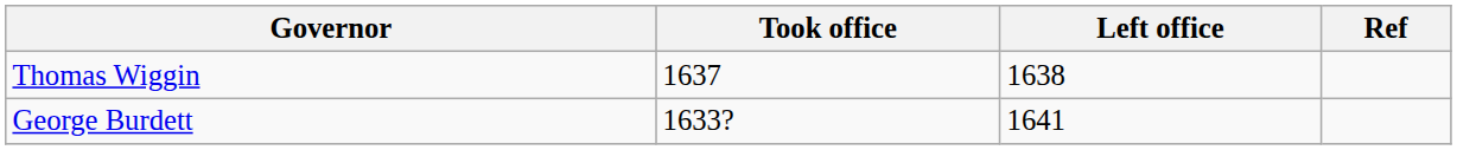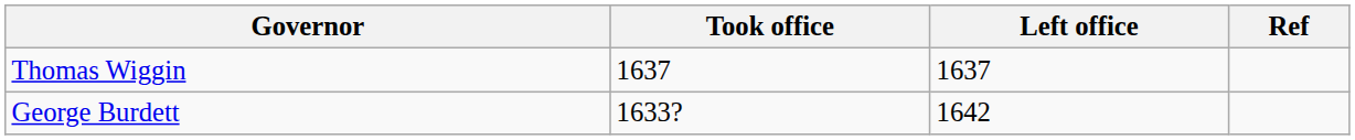 <table class=wikitable width=50%>
 <tr>
 <th scope="col" width=45%>Governor</th>
 <th scope="col">Took office</th>
 <th scope="col">Left office</th>
 <th scope="col">Ref</th>
 </tr>
 <tr>
 <td><a href='#'>Thomas Wiggin</a></td>
 <td>1637</td>
-<td>1638</td>
+<td>1637</td>
 <td></td>
 </tr>
 <tr>
 <td><a href='#'>George Burdett</a></td>
 <td>1633?</td>
-<td>1641</td>
+<td>1642</td>
 <td></td>
 </tr>
 </table>
